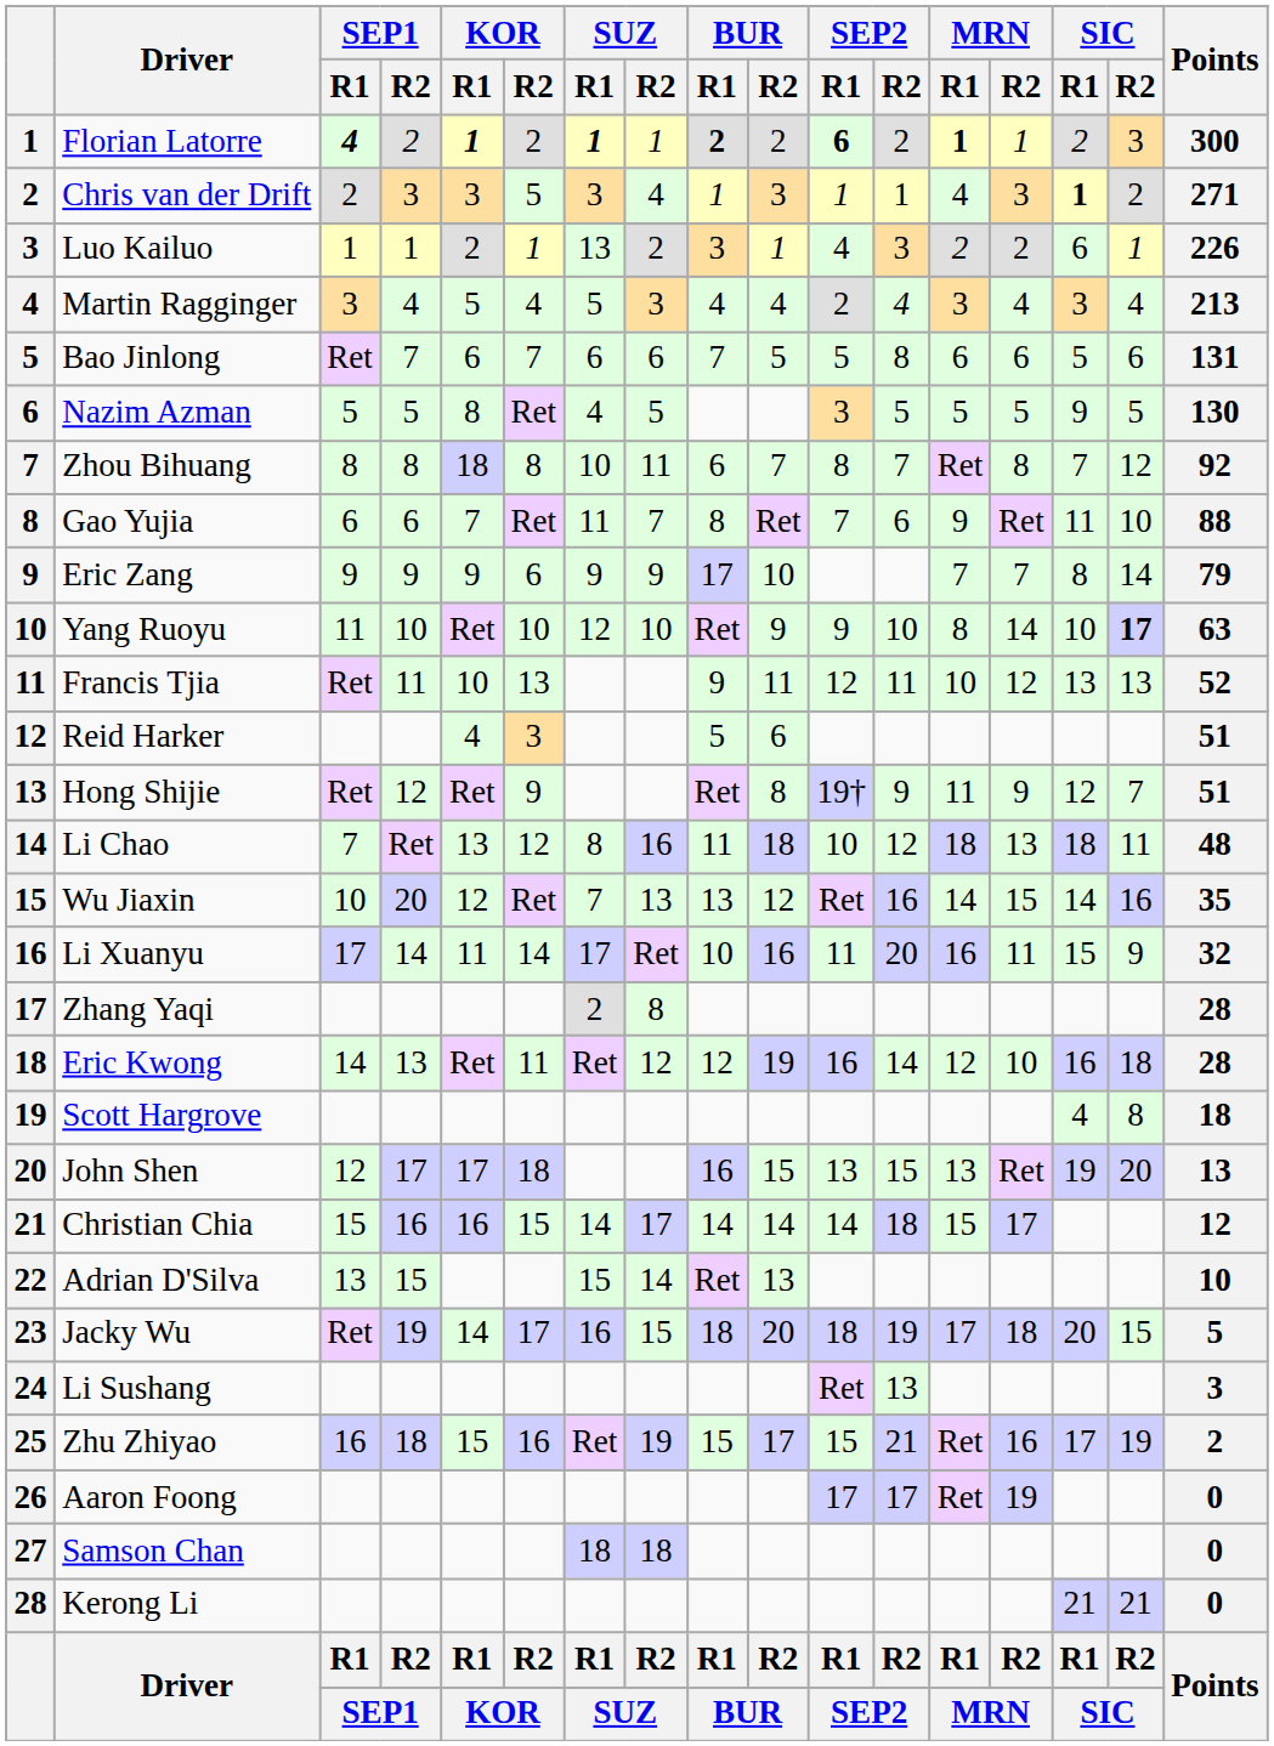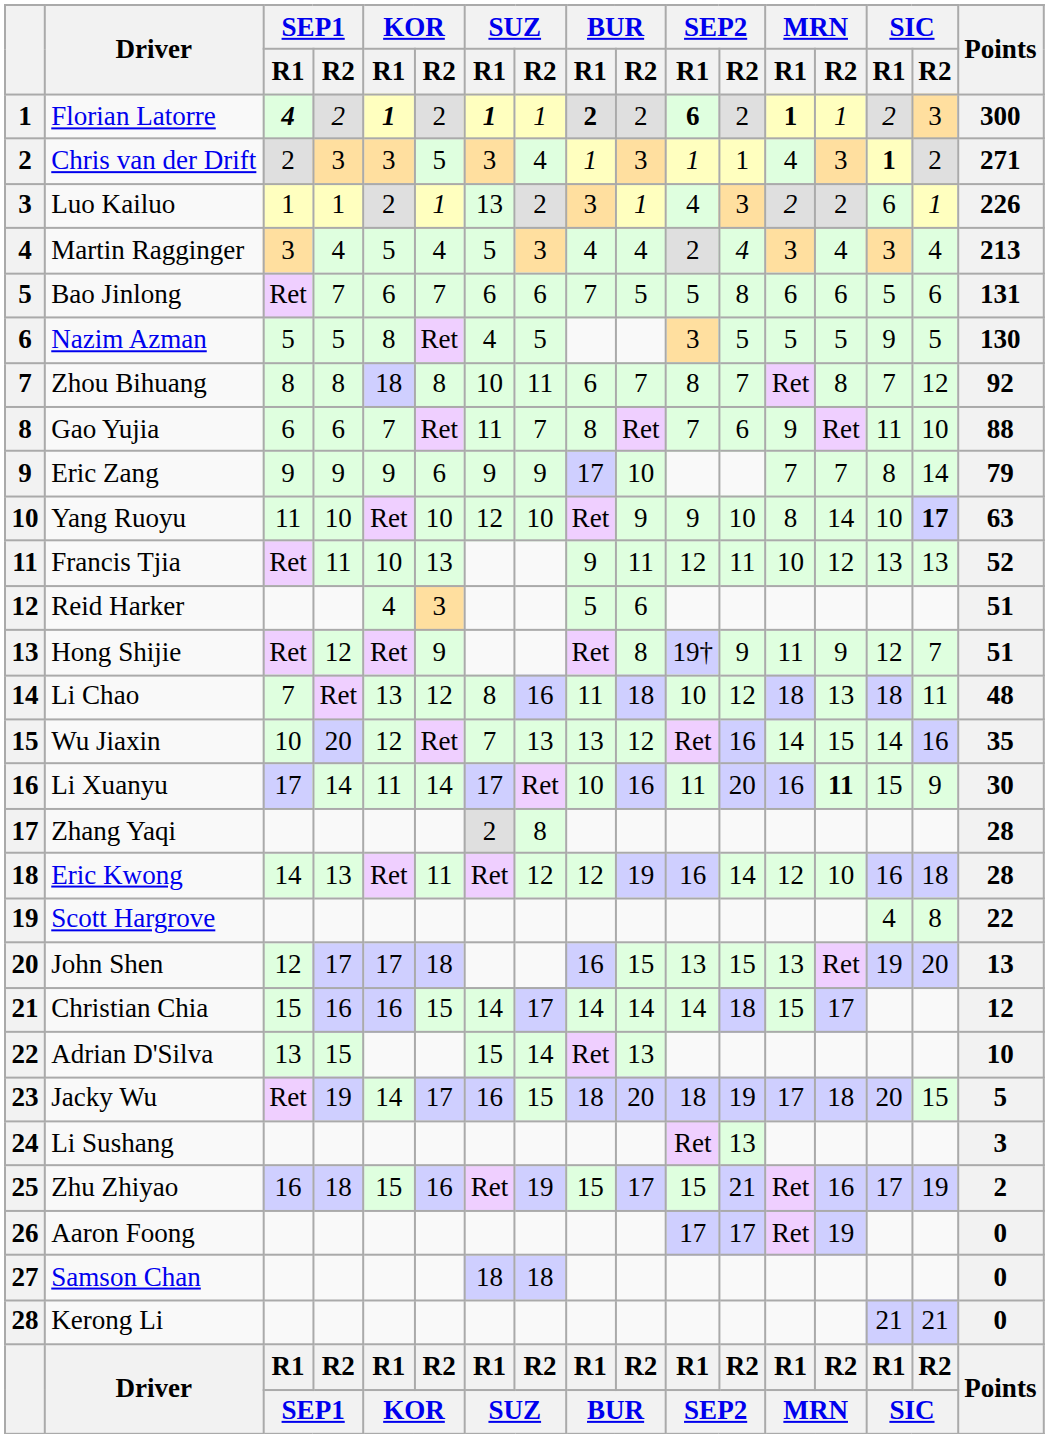 <table class="wikitable" style="font-size:85%; text-align:center">
 <tr>
 <th rowspan=2></th>
 <th rowspan=2>Driver</th>
 <th colspan=2><a href='#'>SEP1</a><br></th>
 <th colspan=2><a href='#'>KOR</a><br></th>
 <th colspan=2><a href='#'>SUZ</a><br></th>
 <th colspan=2><a href='#'>BUR</a><br></th>
 <th colspan=2><a href='#'>SEP2</a><br></th>
 <th colspan=2><a href='#'>MRN</a><br></th>
 <th colspan=2><a href='#'>SIC</a><br></th>
 <th rowspan=2>Points</th>
 </tr>
 <tr>
 <th>R1</th>
 <th>R2</th>
 <th>R1</th>
 <th>R2</th>
 <th>R1</th>
 <th>R2</th>
 <th>R1</th>
 <th>R2</th>
 <th>R1</th>
 <th>R2</th>
 <th>R1</th>
 <th>R2</th>
 <th>R1</th>
 <th>R2</th>
 </tr>
 <tr>
 <th>1</th>
 <td align="left"> <a href='#'>Florian Latorre</a></td>
 <td style="background:#DFFFDF";><strong><em>4</em></strong></td>
 <td style="background:#DFDFDF";><em>2</em></td>
 <td style="background:#FFFFBF";><strong><em>1</em></strong></td>
 <td style="background:#DFDFDF";>2</td>
 <td style="background:#FFFFBF";><strong><em>1</em></strong></td>
 <td style="background:#FFFFBF";><em>1</em></td>
 <td style="background:#DFDFDF";><strong>2</strong></td>
 <td style="background:#DFDFDF";>2</td>
 <td style="background:#DFFFDF";><strong>6</strong></td>
 <td style="background:#DFDFDF";>2</td>
 <td style="background:#FFFFBF";><strong>1</strong></td>
 <td style="background:#FFFFBF";><em>1</em></td>
 <td style="background:#DFDFDF";><em>2</em></td>
 <td style="background:#FFDF9F";>3</td>
 <th>300</th>
 </tr>
 <tr>
 <th>2</th>
 <td align="left" nowrap> <a href='#'>Chris van der Drift</a></td>
 <td style="background:#DFDFDF";>2</td>
 <td style="background:#FFDF9F";>3</td>
 <td style="background:#FFDF9F";>3</td>
 <td style="background:#DFFFDF";>5</td>
 <td style="background:#FFDF9F";>3</td>
 <td style="background:#DFFFDF";>4</td>
 <td style="background:#FFFFBF";><em>1</em></td>
 <td style="background:#FFDF9F";>3</td>
 <td style="background:#FFFFBF";><em>1</em></td>
 <td style="background:#FFFFBF";>1</td>
 <td style="background:#DFFFDF";>4</td>
 <td style="background:#FFDF9F";>3</td>
 <td style="background:#FFFFBF";><strong>1</strong></td>
 <td style="background:#DFDFDF";>2</td>
 <th>271</th>
 </tr>
 <tr>
 <th>3</th>
 <td align="left"> Luo Kailuo</td>
 <td style="background:#FFFFBF";>1</td>
 <td style="background:#FFFFBF";>1</td>
 <td style="background:#DFDFDF";>2</td>
 <td style="background:#FFFFBF";><em>1</em></td>
 <td style="background:#DFFFDF";>13</td>
 <td style="background:#DFDFDF";>2</td>
 <td style="background:#FFDF9F";>3</td>
 <td style="background:#FFFFBF";><em>1</em></td>
 <td style="background:#DFFFDF";>4</td>
 <td style="background:#FFDF9F";>3</td>
 <td style="background:#DFDFDF";><em>2</em></td>
 <td style="background:#DFDFDF";>2</td>
 <td style="background:#DFFFDF";>6</td>
 <td style="background:#FFFFBF";><em>1</em></td>
 <th>226</th>
 </tr>
 <tr>
 <th>4</th>
 <td align="left"> Martin Ragginger</td>
 <td style="background:#FFDF9F";>3</td>
 <td style="background:#DFFFDF";>4</td>
 <td style="background:#DFFFDF";>5</td>
 <td style="background:#DFFFDF";>4</td>
 <td style="background:#DFFFDF";>5</td>
 <td style="background:#FFDF9F";>3</td>
 <td style="background:#DFFFDF";>4</td>
 <td style="background:#DFFFDF";>4</td>
 <td style="background:#DFDFDF";>2</td>
 <td style="background:#DFFFDF";><em>4</em></td>
 <td style="background:#FFDF9F";>3</td>
 <td style="background:#DFFFDF";>4</td>
 <td style="background:#FFDF9F";>3</td>
 <td style="background:#DFFFDF";>4</td>
 <th>213</th>
 </tr>
 <tr>
 <th>5</th>
 <td align="left"> Bao Jinlong</td>
 <td style="background:#EFCFFF";>Ret</td>
 <td style="background:#DFFFDF";>7</td>
 <td style="background:#DFFFDF";>6</td>
 <td style="background:#DFFFDF";>7</td>
 <td style="background:#DFFFDF";>6</td>
 <td style="background:#DFFFDF";>6</td>
 <td style="background:#DFFFDF";>7</td>
 <td style="background:#DFFFDF";>5</td>
 <td style="background:#DFFFDF";>5</td>
 <td style="background:#DFFFDF";>8</td>
 <td style="background:#DFFFDF";>6</td>
 <td style="background:#DFFFDF";>6</td>
 <td style="background:#DFFFDF";>5</td>
 <td style="background:#DFFFDF";>6</td>
 <th>131</th>
 </tr>
 <tr>
 <th>6</th>
 <td align="left"> <a href='#'>Nazim Azman</a></td>
 <td style="background:#DFFFDF";>5</td>
 <td style="background:#DFFFDF";>5</td>
 <td style="background:#DFFFDF";>8</td>
 <td style="background:#EFCFFF";>Ret</td>
 <td style="background:#DFFFDF";>4</td>
 <td style="background:#DFFFDF";>5</td>
 <td style="background:#"></td>
 <td style="background:#"></td>
 <td style="background:#FFDF9F";>3</td>
 <td style="background:#DFFFDF";>5</td>
 <td style="background:#DFFFDF";>5</td>
 <td style="background:#DFFFDF";>5</td>
 <td style="background:#DFFFDF";>9</td>
 <td style="background:#DFFFDF";>5</td>
 <th>130</th>
 </tr>
 <tr>
 <th>7</th>
 <td align="left"> Zhou Bihuang</td>
 <td style="background:#DFFFDF";>8</td>
 <td style="background:#DFFFDF";>8</td>
 <td style="background:#CFCFFF";>18</td>
 <td style="background:#DFFFDF";>8</td>
 <td style="background:#DFFFDF";>10</td>
 <td style="background:#DFFFDF";>11</td>
 <td style="background:#DFFFDF";>6</td>
 <td style="background:#DFFFDF";>7</td>
 <td style="background:#DFFFDF";>8</td>
 <td style="background:#DFFFDF";>7</td>
 <td style="background:#EFCFFF";>Ret</td>
 <td style="background:#DFFFDF";>8</td>
 <td style="background:#DFFFDF";>7</td>
 <td style="background:#DFFFDF";>12</td>
 <th>92</th>
 </tr>
 <tr>
 <th>8</th>
 <td align="left"> Gao Yujia</td>
 <td style="background:#DFFFDF";>6</td>
 <td style="background:#DFFFDF";>6</td>
 <td style="background:#DFFFDF";>7</td>
 <td style="background:#EFCFFF";>Ret</td>
 <td style="background:#DFFFDF";>11</td>
 <td style="background:#DFFFDF";>7</td>
 <td style="background:#DFFFDF";>8</td>
 <td style="background:#EFCFFF";>Ret</td>
 <td style="background:#DFFFDF";>7</td>
 <td style="background:#DFFFDF";>6</td>
 <td style="background:#DFFFDF";>9</td>
 <td style="background:#EFCFFF";>Ret</td>
 <td style="background:#DFFFDF";>11</td>
 <td style="background:#DFFFDF";>10</td>
 <th>88</th>
 </tr>
 <tr>
 <th>9</th>
 <td align="left"> Eric Zang</td>
 <td style="background:#DFFFDF";>9</td>
 <td style="background:#DFFFDF";>9</td>
 <td style="background:#DFFFDF";>9</td>
 <td style="background:#DFFFDF";>6</td>
 <td style="background:#DFFFDF";>9</td>
 <td style="background:#DFFFDF";>9</td>
 <td style="background:#CFCFFF";>17</td>
 <td style="background:#DFFFDF";>10</td>
 <td style="background:#"></td>
 <td style="background:#"></td>
 <td style="background:#DFFFDF";>7</td>
 <td style="background:#DFFFDF";>7</td>
 <td style="background:#DFFFDF";>8</td>
 <td style="background:#DFFFDF";>14</td>
 <th>79</th>
 </tr>
 <tr>
 <th>10</th>
 <td align="left"> Yang Ruoyu</td>
 <td style="background:#DFFFDF";>11</td>
 <td style="background:#DFFFDF";>10</td>
 <td style="background:#EFCFFF";>Ret</td>
 <td style="background:#DFFFDF";>10</td>
 <td style="background:#DFFFDF";>12</td>
 <td style="background:#DFFFDF";>10</td>
 <td style="background:#EFCFFF";>Ret</td>
 <td style="background:#DFFFDF";>9</td>
 <td style="background:#DFFFDF";>9</td>
 <td style="background:#DFFFDF";>10</td>
 <td style="background:#DFFFDF";>8</td>
 <td style="background:#DFFFDF";>14</td>
 <td style="background:#DFFFDF";>10</td>
 <td style="background:#CFCFFF";><strong>17</strong></td>
 <th>63</th>
 </tr>
 <tr>
 <th>11</th>
 <td align="left"> Francis Tjia</td>
 <td style="background:#EFCFFF";>Ret</td>
 <td style="background:#DFFFDF";>11</td>
 <td style="background:#DFFFDF";>10</td>
 <td style="background:#DFFFDF";>13</td>
 <td style="background:#"></td>
 <td style="background:#"></td>
 <td style="background:#DFFFDF";>9</td>
 <td style="background:#DFFFDF";>11</td>
 <td style="background:#DFFFDF";>12</td>
 <td style="background:#DFFFDF";>11</td>
 <td style="background:#DFFFDF";>10</td>
 <td style="background:#DFFFDF";>12</td>
 <td style="background:#DFFFDF";>13</td>
 <td style="background:#DFFFDF";>13</td>
 <th>52</th>
 </tr>
 <tr>
 <th>12</th>
 <td align="left"> Reid Harker</td>
 <td style="background:#"></td>
 <td style="background:#"></td>
 <td style="background:#DFFFDF";>4</td>
 <td style="background:#FFDF9F";>3</td>
 <td style="background:#"></td>
 <td style="background:#"></td>
 <td style="background:#DFFFDF";>5</td>
 <td style="background:#DFFFDF";>6</td>
 <td style="background:#"></td>
 <td style="background:#"></td>
 <td style="background:#"></td>
 <td style="background:#"></td>
 <td style="background:#"></td>
 <td style="background:#"></td>
 <th>51</th>
 </tr>
 <tr>
 <th>13</th>
 <td align="left"> Hong Shijie</td>
 <td style="background:#EFCFFF";>Ret</td>
 <td style="background:#DFFFDF";>12</td>
 <td style="background:#EFCFFF";>Ret</td>
 <td style="background:#DFFFDF";>9</td>
 <td style="background:#"></td>
 <td style="background:#"></td>
 <td style="background:#EFCFFF";>Ret</td>
 <td style="background:#DFFFDF";>8</td>
 <td style="background:#CFCFFF";>19†</td>
 <td style="background:#DFFFDF";>9</td>
 <td style="background:#DFFFDF";>11</td>
 <td style="background:#DFFFDF";>9</td>
 <td style="background:#DFFFDF";>12</td>
 <td style="background:#DFFFDF";>7</td>
 <th>51</th>
 </tr>
 <tr>
 <th>14</th>
 <td align="left"> Li Chao</td>
 <td style="background:#DFFFDF";>7</td>
 <td style="background:#EFCFFF";>Ret</td>
 <td style="background:#DFFFDF";>13</td>
 <td style="background:#DFFFDF";>12</td>
 <td style="background:#DFFFDF";>8</td>
 <td style="background:#CFCFFF";>16</td>
 <td style="background:#DFFFDF";>11</td>
 <td style="background:#CFCFFF";>18</td>
 <td style="background:#DFFFDF";>10</td>
 <td style="background:#DFFFDF";>12</td>
 <td style="background:#CFCFFF";>18</td>
 <td style="background:#DFFFDF";>13</td>
 <td style="background:#CFCFFF";>18</td>
 <td style="background:#DFFFDF";>11</td>
 <th>48</th>
 </tr>
 <tr>
 <th>15</th>
 <td align="left"> Wu Jiaxin</td>
 <td style="background:#DFFFDF";>10</td>
 <td style="background:#CFCFFF";>20</td>
 <td style="background:#DFFFDF";>12</td>
 <td style="background:#EFCFFF";>Ret</td>
 <td style="background:#DFFFDF";>7</td>
 <td style="background:#DFFFDF";>13</td>
 <td style="background:#DFFFDF";>13</td>
 <td style="background:#DFFFDF";>12</td>
 <td style="background:#EFCFFF";>Ret</td>
 <td style="background:#CFCFFF";>16</td>
 <td style="background:#DFFFDF";>14</td>
 <td style="background:#DFFFDF";>15</td>
 <td style="background:#DFFFDF";>14</td>
 <td style="background:#CFCFFF";>16</td>
 <th>35</th>
 </tr>
 <tr>
 <th>16</th>
 <td align="left"> Li Xuanyu</td>
 <td style="background:#CFCFFF";>17</td>
 <td style="background:#DFFFDF";>14</td>
 <td style="background:#DFFFDF";>11</td>
 <td style="background:#DFFFDF";>14</td>
 <td style="background:#CFCFFF";>17</td>
 <td style="background:#EFCFFF";>Ret</td>
 <td style="background:#DFFFDF";>10</td>
 <td style="background:#CFCFFF";>16</td>
 <td style="background:#DFFFDF";>11</td>
 <td style="background:#CFCFFF";>20</td>
 <td style="background:#CFCFFF";>16</td>
-<td style="background:#DFFFDF";>11</td>
+<td style="background:#DFFFDF";><strong>11</strong></td>
 <td style="background:#DFFFDF";>15</td>
 <td style="background:#DFFFDF";>9</td>
-<th>32</th>
+<th>30</th>
 </tr>
 <tr>
 <th>17</th>
 <td align="left"> Zhang Yaqi</td>
 <td style="background:#"></td>
 <td style="background:#"></td>
 <td style="background:#"></td>
 <td style="background:#"></td>
 <td style="background:#DFDFDF";>2</td>
 <td style="background:#DFFFDF";>8</td>
 <td style="background:#"></td>
 <td style="background:#"></td>
 <td style="background:#"></td>
 <td style="background:#"></td>
 <td style="background:#"></td>
 <td style="background:#"></td>
 <td style="background:#"></td>
 <td style="background:#"></td>
 <th>28</th>
 </tr>
 <tr>
 <th>18</th>
 <td align="left"> <a href='#'>Eric Kwong</a></td>
 <td style="background:#DFFFDF";>14</td>
 <td style="background:#DFFFDF";>13</td>
 <td style="background:#EFCFFF";>Ret</td>
 <td style="background:#DFFFDF";>11</td>
 <td style="background:#EFCFFF";>Ret</td>
 <td style="background:#DFFFDF";>12</td>
 <td style="background:#DFFFDF";>12</td>
 <td style="background:#CFCFFF";>19</td>
 <td style="background:#CFCFFF";>16</td>
 <td style="background:#DFFFDF";>14</td>
 <td style="background:#DFFFDF";>12</td>
 <td style="background:#DFFFDF";>10</td>
 <td style="background:#CFCFFF";>16</td>
 <td style="background:#CFCFFF";>18</td>
 <th>28</th>
 </tr>
 <tr>
 <th>19</th>
 <td align="left"> <a href='#'>Scott Hargrove</a></td>
 <td style="background:#"></td>
 <td style="background:#"></td>
 <td style="background:#"></td>
 <td style="background:#"></td>
 <td style="background:#"></td>
 <td style="background:#"></td>
 <td style="background:#"></td>
 <td style="background:#"></td>
 <td style="background:#"></td>
 <td style="background:#"></td>
 <td style="background:#"></td>
 <td style="background:#"></td>
 <td style="background:#DFFFDF";>4</td>
 <td style="background:#DFFFDF";>8</td>
-<th>18</th>
+<th>22</th>
 </tr>
 <tr>
 <th>20</th>
 <td align="left"> John Shen</td>
 <td style="background:#DFFFDF";>12</td>
 <td style="background:#CFCFFF";>17</td>
 <td style="background:#CFCFFF";>17</td>
 <td style="background:#CFCFFF";>18</td>
 <td style="background:#"></td>
 <td style="background:#"></td>
 <td style="background:#CFCFFF";>16</td>
 <td style="background:#DFFFDF";>15</td>
 <td style="background:#DFFFDF";>13</td>
 <td style="background:#DFFFDF";>15</td>
 <td style="background:#DFFFDF";>13</td>
 <td style="background:#EFCFFF";>Ret</td>
 <td style="background:#CFCFFF";>19</td>
 <td style="background:#CFCFFF";>20</td>
 <th>13</th>
 </tr>
 <tr>
 <th>21</th>
 <td align="left"> Christian Chia</td>
 <td style="background:#DFFFDF";>15</td>
 <td style="background:#CFCFFF";>16</td>
 <td style="background:#CFCFFF";>16</td>
 <td style="background:#DFFFDF";>15</td>
 <td style="background:#DFFFDF";>14</td>
 <td style="background:#CFCFFF";>17</td>
 <td style="background:#DFFFDF";>14</td>
 <td style="background:#DFFFDF";>14</td>
 <td style="background:#DFFFDF";>14</td>
 <td style="background:#CFCFFF";>18</td>
 <td style="background:#DFFFDF";>15</td>
 <td style="background:#CFCFFF";>17</td>
 <td style="background:#"></td>
 <td style="background:#"></td>
 <th>12</th>
 </tr>
 <tr>
 <th>22</th>
 <td align="left" nowrap> Adrian D'Silva</td>
 <td style="background:#DFFFDF";>13</td>
 <td style="background:#DFFFDF";>15</td>
 <td style="background:#"></td>
 <td style="background:#"></td>
 <td style="background:#DFFFDF";>15</td>
 <td style="background:#DFFFDF";>14</td>
 <td style="background:#EFCFFF";>Ret</td>
 <td style="background:#DFFFDF";>13</td>
 <td style="background:#"></td>
 <td style="background:#"></td>
 <td style="background:#"></td>
 <td style="background:#"></td>
 <td style="background:#"></td>
 <td style="background:#"></td>
 <th>10</th>
 </tr>
 <tr>
 <th>23</th>
 <td align="left"> Jacky Wu</td>
 <td style="background:#EFCFFF";>Ret</td>
 <td style="background:#CFCFFF";>19</td>
 <td style="background:#DFFFDF";>14</td>
 <td style="background:#CFCFFF";>17</td>
 <td style="background:#CFCFFF";>16</td>
 <td style="background:#DFFFDF";>15</td>
 <td style="background:#CFCFFF";>18</td>
 <td style="background:#CFCFFF";>20</td>
 <td style="background:#CFCFFF";>18</td>
 <td style="background:#CFCFFF";>19</td>
 <td style="background:#CFCFFF";>17</td>
 <td style="background:#CFCFFF";>18</td>
 <td style="background:#CFCFFF";>20</td>
 <td style="background:#DFFFDF";>15</td>
 <th>5</th>
 </tr>
 <tr>
 <th>24</th>
 <td align="left"> Li Sushang</td>
 <td style="background:#"></td>
 <td style="background:#"></td>
 <td style="background:#"></td>
 <td style="background:#"></td>
 <td style="background:#"></td>
 <td style="background:#"></td>
 <td style="background:#"></td>
 <td style="background:#"></td>
 <td style="background:#EFCFFF";>Ret</td>
 <td style="background:#DFFFDF";>13</td>
 <td style="background:#"></td>
 <td style="background:#"></td>
 <td style="background:#"></td>
 <td style="background:#"></td>
 <th>3</th>
 </tr>
 <tr>
 <th>25</th>
 <td align="left"> Zhu Zhiyao</td>
 <td style="background:#CFCFFF";>16</td>
 <td style="background:#CFCFFF";>18</td>
 <td style="background:#DFFFDF";>15</td>
 <td style="background:#CFCFFF";>16</td>
 <td style="background:#EFCFFF";>Ret</td>
 <td style="background:#CFCFFF";>19</td>
 <td style="background:#DFFFDF";>15</td>
 <td style="background:#CFCFFF";>17</td>
 <td style="background:#DFFFDF";>15</td>
 <td style="background:#CFCFFF";>21</td>
 <td style="background:#EFCFFF";>Ret</td>
 <td style="background:#CFCFFF";>16</td>
 <td style="background:#CFCFFF";>17</td>
 <td style="background:#CFCFFF";>19</td>
 <th>2</th>
 </tr>
 <tr>
 <th>26</th>
 <td align="left"> Aaron Foong</td>
 <td style="background:#"></td>
 <td style="background:#"></td>
 <td style="background:#"></td>
 <td style="background:#"></td>
 <td style="background:#"></td>
 <td style="background:#"></td>
 <td style="background:#"></td>
 <td style="background:#"></td>
 <td style="background:#CFCFFF";>17</td>
 <td style="background:#CFCFFF";>17</td>
 <td style="background:#EFCFFF";>Ret</td>
 <td style="background:#CFCFFF";>19</td>
 <td style="background:#"></td>
 <td style="background:#"></td>
 <th>0</th>
 </tr>
 <tr>
 <th>27</th>
 <td align="left"> <a href='#'>Samson Chan</a></td>
 <td style="background:#"></td>
 <td style="background:#"></td>
 <td style="background:#"></td>
 <td style="background:#"></td>
 <td style="background:#CFCFFF";>18</td>
 <td style="background:#CFCFFF";>18</td>
 <td style="background:#"></td>
 <td style="background:#"></td>
 <td style="background:#"></td>
 <td style="background:#"></td>
 <td style="background:#"></td>
 <td style="background:#"></td>
 <td style="background:#"></td>
 <td style="background:#"></td>
 <th>0</th>
 </tr>
 <tr>
 <th>28</th>
 <td align="left"> Kerong Li</td>
 <td style="background:#"></td>
 <td style="background:#"></td>
 <td style="background:#"></td>
 <td style="background:#"></td>
 <td style="background:#"></td>
 <td style="background:#"></td>
 <td style="background:#"></td>
 <td style="background:#"></td>
 <td style="background:#"></td>
 <td style="background:#"></td>
 <td style="background:#"></td>
 <td style="background:#"></td>
 <td style="background:#CFCFFF";>21</td>
 <td style="background:#CFCFFF";>21</td>
 <th>0</th>
 </tr>
 <tr>
 <th rowspan=2></th>
 <th rowspan=2>Driver</th>
 <th>R1</th>
 <th>R2</th>
 <th>R1</th>
 <th>R2</th>
 <th>R1</th>
 <th>R2</th>
 <th>R1</th>
 <th>R2</th>
 <th>R1</th>
 <th>R2</th>
 <th>R1</th>
 <th>R2</th>
 <th>R1</th>
 <th>R2</th>
 <th rowspan=2>Points</th>
 </tr>
 <tr>
 <th colspan=2><a href='#'>SEP1</a><br></th>
 <th colspan=2><a href='#'>KOR</a><br></th>
 <th colspan=2><a href='#'>SUZ</a><br></th>
 <th colspan=2><a href='#'>BUR</a><br></th>
 <th colspan=2><a href='#'>SEP2</a><br></th>
 <th colspan=2><a href='#'>MRN</a><br></th>
 <th colspan=2><a href='#'>SIC</a><br></th>
 </tr>
 </table>
